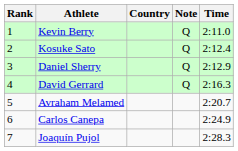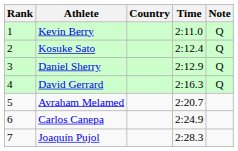 <table class="wikitable sortable">
 <tr>
 <th>Rank</th>
 <th>Athlete</th>
 <th>Country</th>
+<th>Time</th>
 <th>Note</th>
-<th>Time</th>
 </tr>
 <tr bgcolor=#CCFFCC>
 <td>1</td>
 <td><a href='#'>Kevin Berry</a></td>
 <td></td>
+<td>2:11.0</td>
 <td align=center>Q</td>
-<td>2:11.0</td>
 </tr>
 <tr bgcolor=#CCFFCC>
 <td>2</td>
 <td><a href='#'>Kosuke Sato</a></td>
 <td></td>
+<td>2:12.4</td>
 <td align=center>Q</td>
-<td>2:12.4</td>
 </tr>
 <tr bgcolor=#CCFFCC>
 <td>3</td>
 <td><a href='#'>Daniel Sherry</a></td>
 <td></td>
+<td>2:12.9</td>
 <td align=center>Q</td>
-<td>2:12.9</td>
 </tr>
 <tr bgcolor=#CCFFCC>
 <td>4</td>
 <td><a href='#'>David Gerrard</a></td>
 <td></td>
+<td>2:16.3</td>
 <td align=center>Q</td>
-<td>2:16.3</td>
 </tr>
 <tr>
 <td>5</td>
 <td><a href='#'>Avraham Melamed</a></td>
 <td></td>
+<td>2:20.7</td>
 <td></td>
-<td>2:20.7</td>
 </tr>
 <tr>
 <td>6</td>
 <td><a href='#'>Carlos Canepa</a></td>
 <td></td>
+<td>2:24.9</td>
 <td></td>
-<td>2:24.9</td>
 </tr>
 <tr>
 <td>7</td>
 <td><a href='#'>Joaquín Pujol</a></td>
 <td></td>
+<td>2:28.3</td>
 <td></td>
-<td>2:28.3</td>
 </tr>
 </table>
